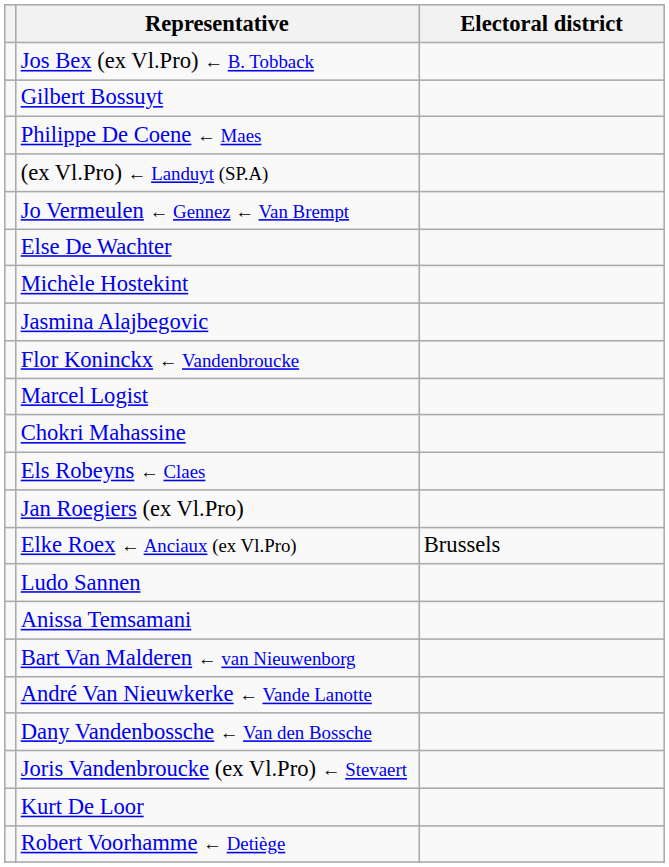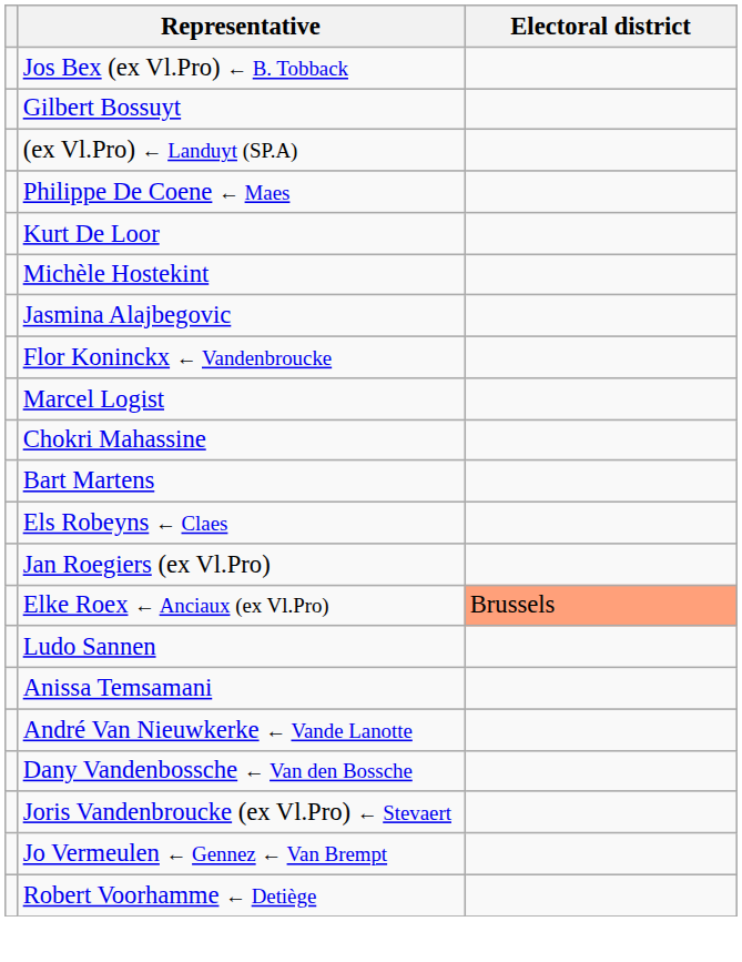 <table class="sortable wikitable" style="text-align:left; font-size:90%">
 <tr>
 <th></th>
 <th width="250">Representative</th>
 <th width="150">Electoral district</th>
 </tr>
 <tr>
 <td></td>
 <td><a href='#'>Jos Bex</a> (ex Vl.Pro) <small>← <a href='#'>B. Tobback</a></small></td>
 <td></td>
 </tr>
 <tr>
 <td></td>
 <td><a href='#'>Gilbert Bossuyt</a></td>
 <td></td>
 </tr>
 <tr>
 <td></td>
+<td> (ex Vl.Pro) <small>← <a href='#'>Landuyt</a> (SP.A)</small></td>
+<td></td>
+</tr>
+<tr>
+<td></td>
 <td><a href='#'>Philippe De Coene</a> <small>← <a href='#'>Maes</a></small></td>
 <td></td>
 </tr>
 <tr>
 <td></td>
-<td> (ex Vl.Pro) <small>← <a href='#'>Landuyt</a> (SP.A)</small></td>
-<td></td>
-</tr>
-<tr>
-<td></td>
-<td><a href='#'>Jo Vermeulen</a> <small>← <a href='#'>Gennez</a> ← <a href='#'>Van Brempt</a></small></td>
-<td></td>
-</tr>
-<tr>
-<td></td>
-<td><a href='#'>Else De Wachter</a></td>
+<td><a href='#'>Kurt De Loor</a></td>
 <td></td>
 </tr>
 <tr>
 <td></td>
 <td><a href='#'>Michèle Hostekint</a></td>
 <td></td>
 </tr>
 <tr>
 <td></td>
 <td><a href='#'>Jasmina Alajbegovic</a></td>
 <td></td>
 </tr>
 <tr>
 <td></td>
 <td><a href='#'>Flor Koninckx</a> <small>← <a href='#'>Vandenbroucke</a></small></td>
 <td></td>
 </tr>
 <tr>
 <td></td>
 <td><a href='#'>Marcel Logist</a></td>
 <td></td>
 </tr>
 <tr>
 <td></td>
 <td><a href='#'>Chokri Mahassine</a></td>
 <td></td>
 </tr>
 <tr>
 <td></td>
+<td><a href='#'>Bart Martens</a></td>
+<td></td>
+</tr>
+<tr>
+<td></td>
 <td><a href='#'>Els Robeyns</a> <small>← <a href='#'>Claes</a></small></td>
 <td></td>
 </tr>
 <tr>
 <td></td>
 <td><a href='#'>Jan Roegiers</a> (ex Vl.Pro)</td>
 <td></td>
 </tr>
 <tr>
 <td></td>
 <td><a href='#'>Elke Roex</a> <small>← <a href='#'>Anciaux</a> (ex Vl.Pro)</small></td>
-<td>Brussels</td>
+<td style="background: lightsalmon;">Brussels</td>
 </tr>
 <tr>
 <td></td>
 <td><a href='#'>Ludo Sannen</a></td>
 <td></td>
 </tr>
 <tr>
 <td></td>
 <td><a href='#'>Anissa Temsamani</a></td>
-<td></td>
-</tr>
-<tr>
-<td></td>
-<td><a href='#'>Bart Van Malderen</a> <small>← <a href='#'>van Nieuwenborg</a></small></td>
 <td></td>
 </tr>
 <tr>
 <td></td>
 <td><a href='#'>André Van Nieuwkerke</a> <small>← <a href='#'>Vande Lanotte</a></small></td>
 <td></td>
 </tr>
 <tr>
 <td></td>
 <td><a href='#'>Dany Vandenbossche</a> <small>← <a href='#'>Van den Bossche</a></small></td>
 <td></td>
 </tr>
 <tr>
 <td></td>
 <td><a href='#'>Joris Vandenbroucke</a> (ex Vl.Pro) <small>← <a href='#'>Stevaert</a></small></td>
 <td></td>
 </tr>
 <tr>
 <td></td>
-<td><a href='#'>Kurt De Loor</a></td>
+<td><a href='#'>Jo Vermeulen</a> <small>← <a href='#'>Gennez</a> ← <a href='#'>Van Brempt</a></small></td>
 <td></td>
 </tr>
 <tr>
 <td></td>
 <td><a href='#'>Robert Voorhamme</a> <small>← <a href='#'>Detiège</a></small></td>
 <td></td>
 </tr>
 </table>
